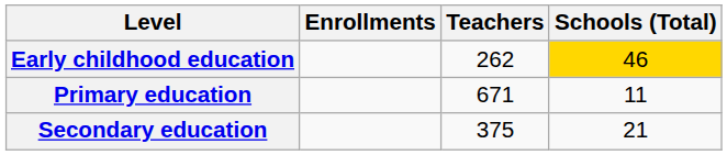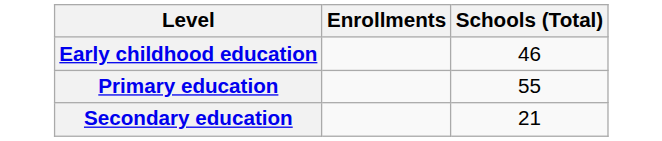 <table class="wikitable" style="float:center; margin:1em auto; border-collapse:collapse; text-align:center;">
 <tr>
 <th>Level</th>
 <th>Enrollments</th>
-<th>Teachers</th>
 <th>Schools (Total)</th>
 </tr>
 <tr>
 <th><a href='#'>Early childhood education</a></th>
 <td></td>
-<td>262</td>
-<td style="background: gold;">46</td>
+<td>46</td>
 </tr>
 <tr>
 <th><a href='#'>Primary education</a></th>
 <td></td>
-<td>671</td>
-<td>11</td>
+<td>55</td>
 </tr>
 <tr>
 <th><a href='#'>Secondary education</a></th>
 <td></td>
-<td>375</td>
 <td>21</td>
 </tr>
 </table>
